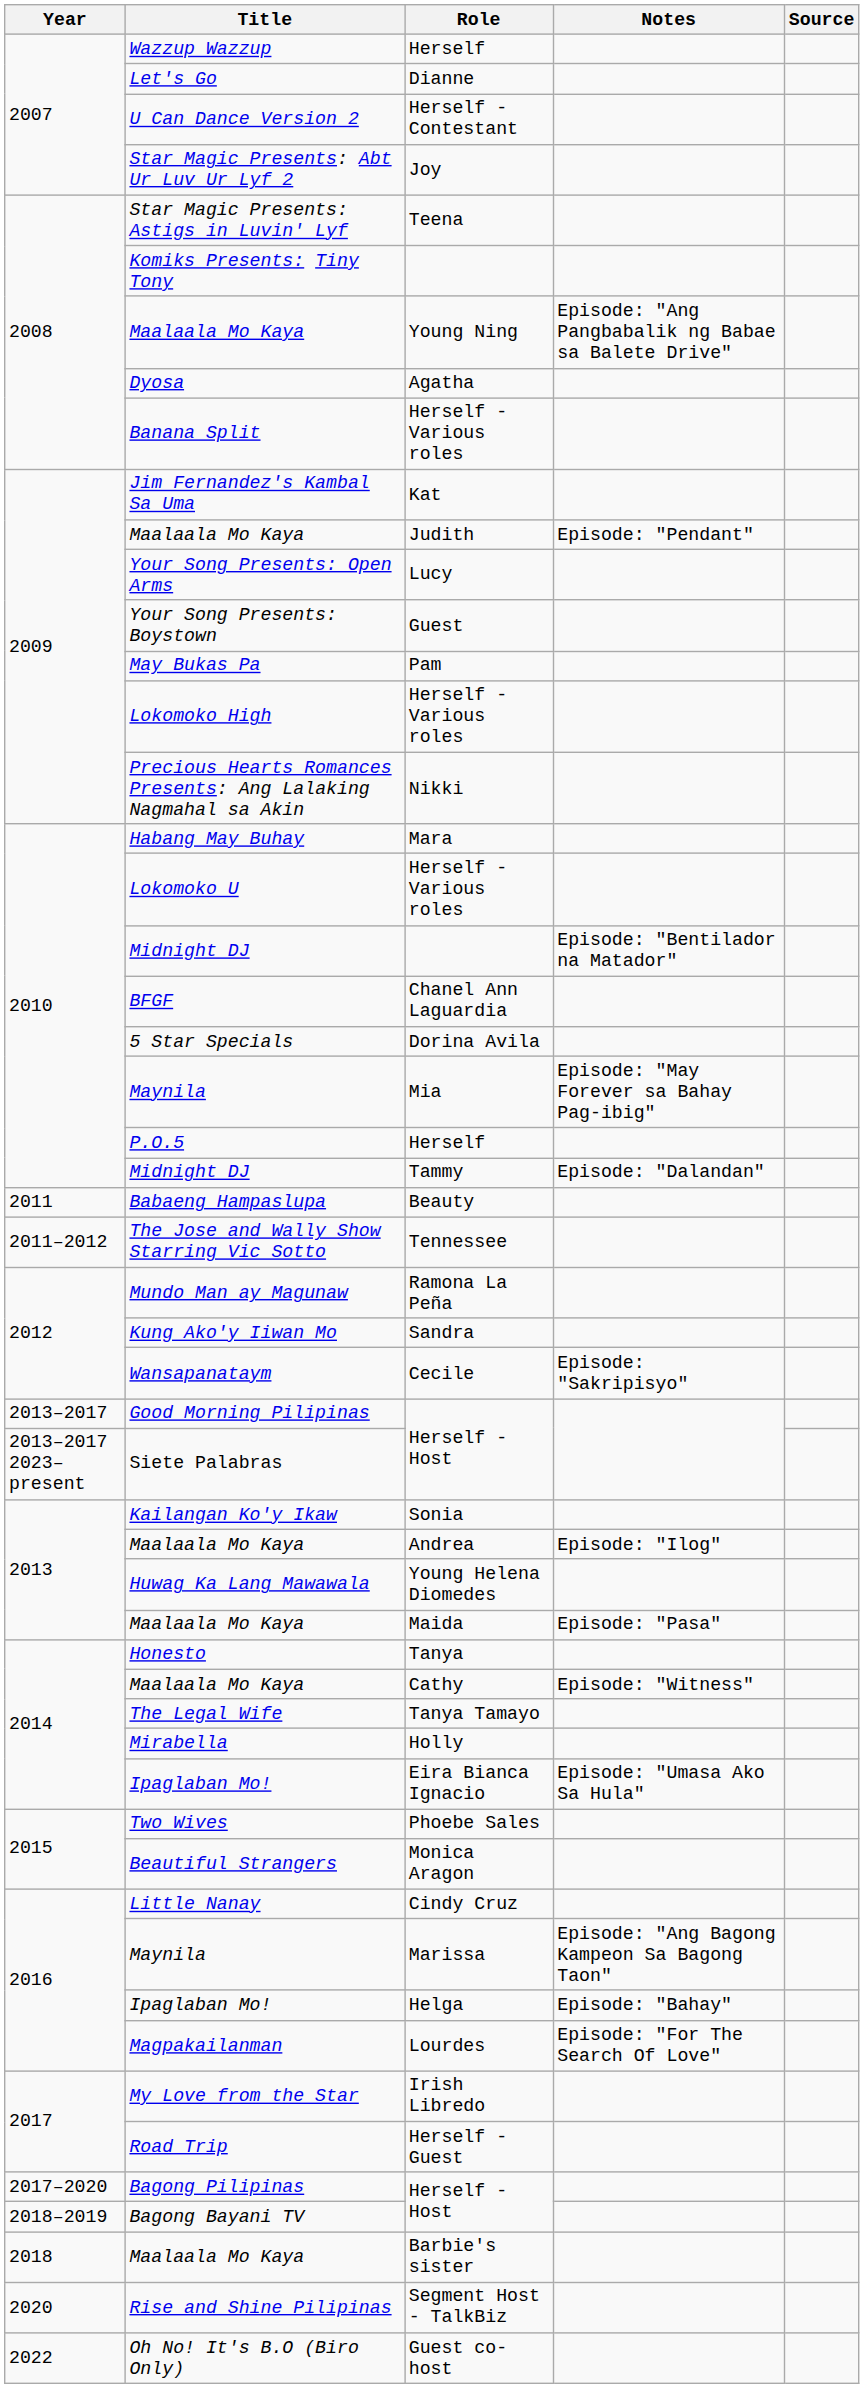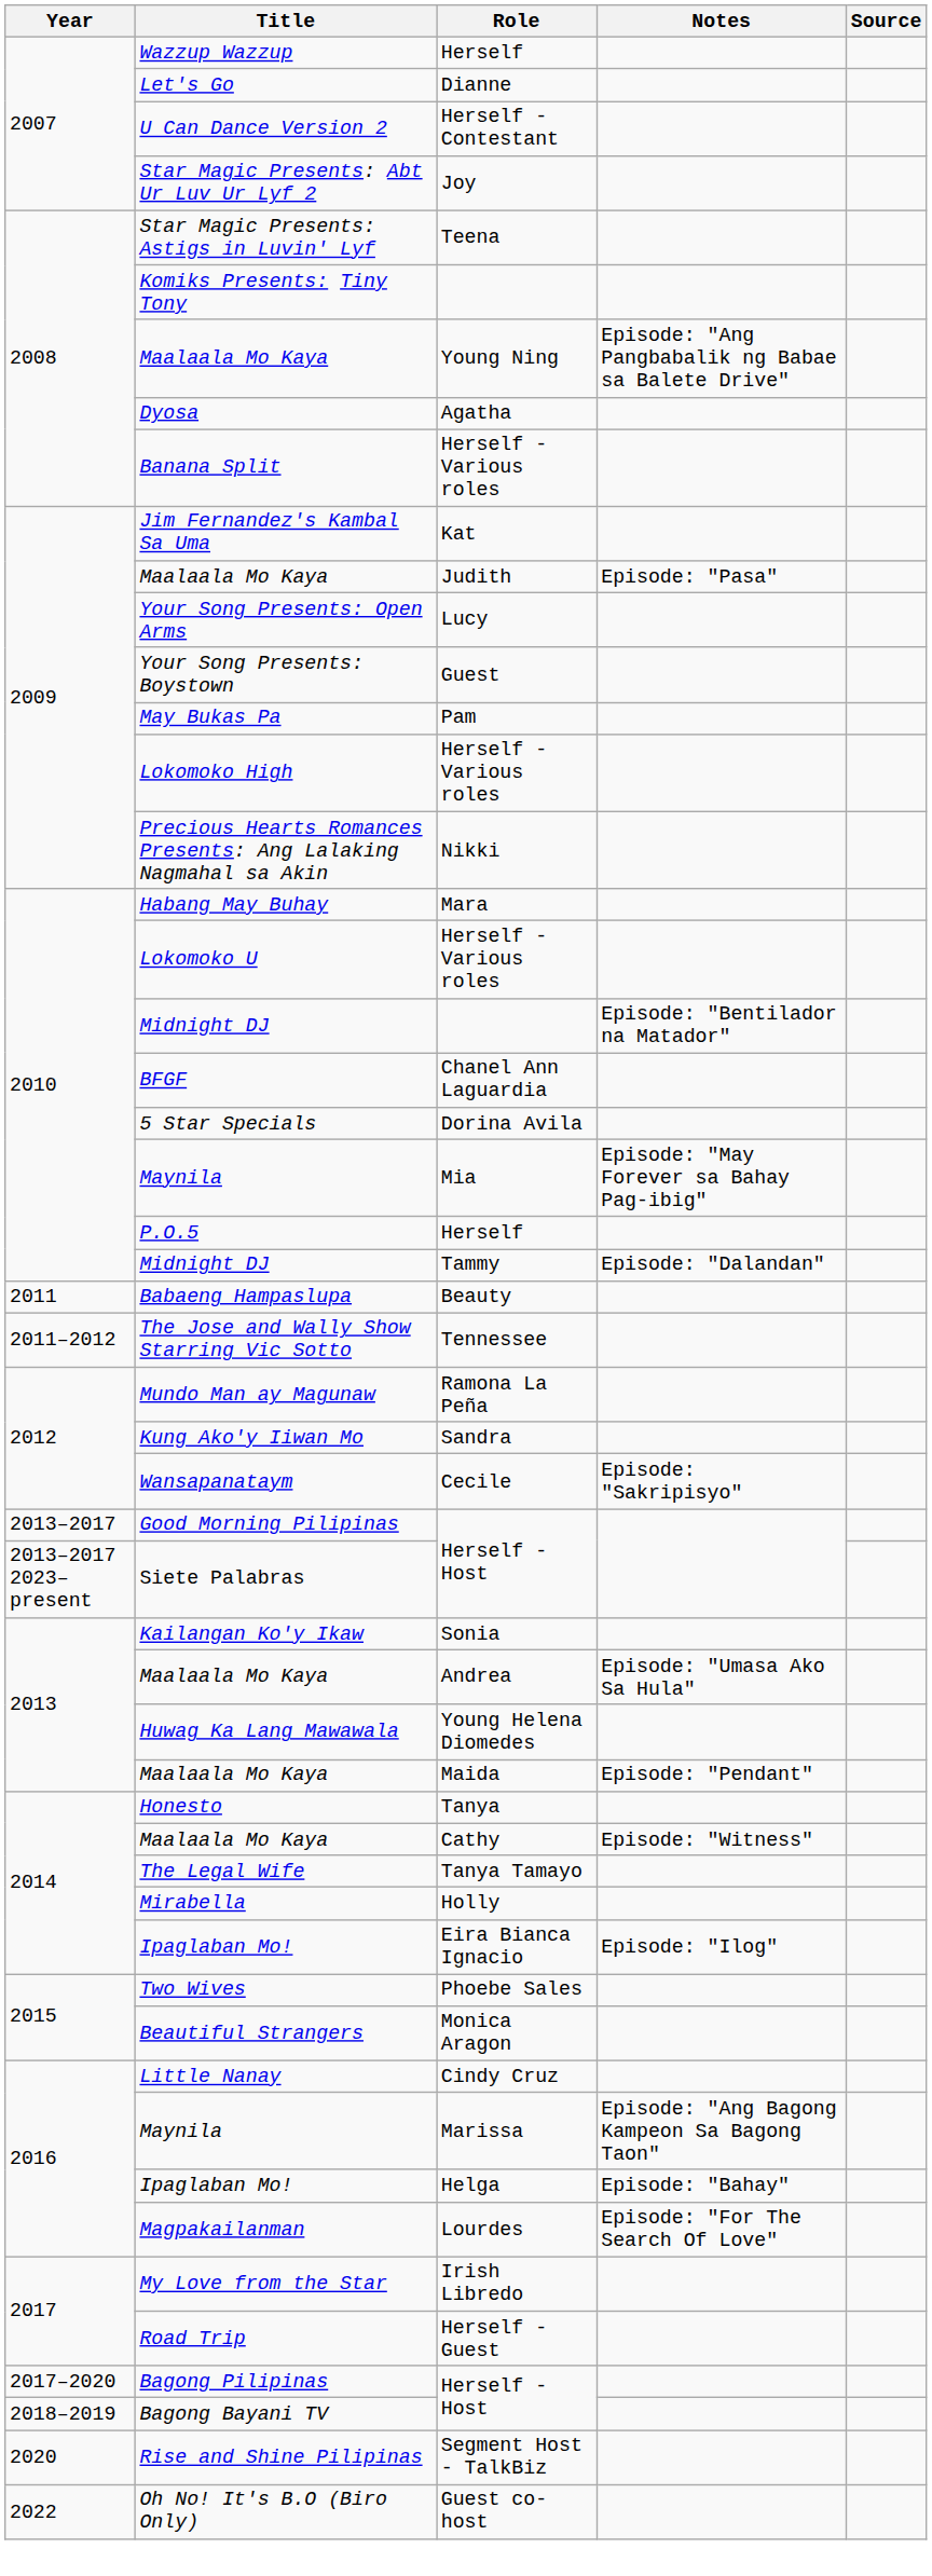 <table class="wikitable sortable" >
 <tr>
 <th>Year</th>
 <th>Title</th>
 <th>Role</th>
 <th class="unsortable">Notes </th>
 <th class="unsortable">Source </th>
 </tr>
 <tr>
 <td rowspan="4">2007</td>
 <td><em><a href='#'>Wazzup Wazzup</a></em></td>
 <td>Herself</td>
 <td></td>
 <td></td>
 </tr>
 <tr>
 <td><em><a href='#'>Let's Go</a></em></td>
 <td>Dianne</td>
 <td></td>
 <td></td>
 </tr>
 <tr>
 <td><em><a href='#'>U Can Dance Version 2</a></em></td>
 <td>Herself - Contestant</td>
 <td></td>
 <td></td>
 </tr>
 <tr>
 <td><em><a href='#'>Star Magic Presents</a>: <a href='#'> Abt Ur Luv Ur Lyf 2</a></em></td>
 <td>Joy</td>
 <td></td>
 <td></td>
 </tr>
 <tr>
 <td rowspan="5">2008</td>
 <td><em>Star Magic Presents: <a href='#'>Astigs in Luvin' Lyf</a></em></td>
 <td>Teena</td>
 <td></td>
 <td></td>
 </tr>
 <tr>
 <td><em><a href='#'>Komiks Presents:</a> <a href='#'>Tiny Tony</a></em></td>
 <td></td>
 <td></td>
 <td></td>
 </tr>
 <tr>
 <td><em><a href='#'>Maalaala Mo Kaya</a></em></td>
 <td>Young Ning</td>
 <td>Episode: "Ang Pangbabalik ng Babae sa Balete Drive"</td>
 <td></td>
 </tr>
 <tr>
 <td><em><a href='#'>Dyosa</a></em></td>
 <td>Agatha</td>
 <td></td>
 <td></td>
 </tr>
 <tr>
 <td><em> <a href='#'>Banana Split</a></em></td>
 <td>Herself - Various roles</td>
 <td></td>
 <td></td>
 </tr>
 <tr>
 <td rowspan="7">2009</td>
 <td><em><a href='#'>Jim Fernandez's Kambal Sa Uma</a></em></td>
 <td>Kat</td>
 <td></td>
 <td></td>
 </tr>
 <tr>
 <td><em>Maalaala Mo Kaya</em></td>
 <td>Judith</td>
-<td>Episode: "Pendant"</td>
+<td>Episode: "Pasa"</td>
 <td></td>
 </tr>
 <tr>
 <td><em><a href='#'>Your Song Presents: Open Arms</a></em></td>
 <td>Lucy</td>
 <td></td>
 <td></td>
 </tr>
 <tr>
 <td><em>Your Song Presents: Boystown</em></td>
 <td>Guest</td>
 <td></td>
 <td></td>
 </tr>
 <tr>
 <td><em><a href='#'>May Bukas Pa</a></em></td>
 <td>Pam</td>
 <td></td>
 <td></td>
 </tr>
 <tr>
 <td><em><a href='#'>Lokomoko High</a></em></td>
 <td>Herself - Various roles</td>
 <td></td>
 <td></td>
 </tr>
 <tr>
 <td><em><a href='#'>Precious Hearts Romances Presents</a>: Ang Lalaking Nagmahal sa Akin</em></td>
 <td>Nikki</td>
 <td></td>
 <td></td>
 </tr>
 <tr>
 <td rowspan="8">2010</td>
 <td><em><a href='#'>Habang May Buhay</a></em></td>
 <td>Mara</td>
 <td></td>
 <td></td>
 </tr>
 <tr>
 <td><em><a href='#'>Lokomoko U</a></em></td>
 <td>Herself - Various roles</td>
 <td></td>
 <td></td>
 </tr>
 <tr>
 <td><em><a href='#'>Midnight DJ</a></em></td>
 <td></td>
 <td>Episode: "Bentilador na Matador"</td>
 <td></td>
 </tr>
 <tr>
 <td><em><a href='#'>BFGF</a></em></td>
 <td>Chanel Ann Laguardia</td>
 <td></td>
 <td></td>
 </tr>
 <tr>
 <td><em>5 Star Specials</em></td>
 <td>Dorina Avila</td>
 <td></td>
 <td></td>
 </tr>
 <tr>
 <td><em><a href='#'>Maynila</a></em></td>
 <td>Mia</td>
 <td>Episode: "May Forever sa Bahay Pag-ibig"</td>
 <td></td>
 </tr>
 <tr>
 <td><em><a href='#'>P.O.5</a></em></td>
 <td>Herself</td>
 <td></td>
 <td></td>
 </tr>
 <tr>
 <td><em><a href='#'>Midnight DJ</a></em></td>
 <td>Tammy</td>
 <td>Episode: "Dalandan"</td>
 <td></td>
 </tr>
 <tr>
 <td>2011</td>
 <td><em><a href='#'>Babaeng Hampaslupa</a></em></td>
 <td>Beauty</td>
 <td></td>
 <td></td>
 </tr>
 <tr>
 <td>2011–2012</td>
 <td><em><a href='#'>The Jose and Wally Show Starring Vic Sotto</a></em></td>
 <td>Tennessee</td>
 <td></td>
 <td></td>
 </tr>
 <tr>
 <td rowspan="3">2012</td>
 <td><em><a href='#'>Mundo Man ay Magunaw</a></em></td>
 <td>Ramona La Peña</td>
 <td></td>
 <td></td>
 </tr>
 <tr>
 <td><em><a href='#'>Kung Ako'y Iiwan Mo</a></em></td>
 <td>Sandra</td>
 <td></td>
 <td></td>
 </tr>
 <tr>
 <td><em><a href='#'>Wansapanataym</a></em></td>
 <td>Cecile</td>
 <td>Episode: "Sakripisyo"</td>
 <td></td>
 </tr>
 <tr>
 <td>2013–2017</td>
 <td><em><a href='#'>Good Morning Pilipinas</a></em></td>
 <td rowspan="2">Herself - Host</td>
 <td rowspan="2"></td>
 <td></td>
 </tr>
 <tr>
 <td>2013–2017 2023–present</td>
 <td>Siete Palabras</td>
 <td></td>
 </tr>
 <tr>
 <td rowspan="4">2013</td>
 <td><em> <a href='#'>Kailangan Ko'y Ikaw</a></em></td>
 <td>Sonia</td>
 <td></td>
 <td></td>
 </tr>
 <tr>
 <td><em>Maalaala Mo Kaya</em></td>
 <td>Andrea</td>
-<td>Episode: "Ilog"</td>
+<td>Episode: "Umasa Ako Sa Hula"</td>
 <td></td>
 </tr>
 <tr>
 <td><em><a href='#'>Huwag Ka Lang Mawawala</a></em></td>
 <td>Young Helena Diomedes</td>
 <td></td>
 <td></td>
 </tr>
 <tr>
 <td><em>Maalaala Mo Kaya</em></td>
 <td>Maida</td>
-<td>Episode: "Pasa"</td>
+<td>Episode: "Pendant"</td>
 <td></td>
 </tr>
 <tr>
 <td rowspan="5">2014</td>
 <td><em><a href='#'>Honesto</a></em></td>
 <td>Tanya</td>
 <td></td>
 <td></td>
 </tr>
 <tr>
 <td><em>Maalaala Mo Kaya</em></td>
 <td>Cathy</td>
 <td>Episode: "Witness"</td>
 <td></td>
 </tr>
 <tr>
 <td><em><a href='#'>The Legal Wife</a></em></td>
 <td>Tanya Tamayo</td>
 <td></td>
 <td></td>
 </tr>
 <tr>
 <td><em><a href='#'>Mirabella</a></em></td>
 <td>Holly</td>
 <td></td>
 <td></td>
 </tr>
 <tr>
 <td><em><a href='#'>Ipaglaban Mo!</a></em></td>
 <td>Eira Bianca Ignacio</td>
-<td>Episode: "Umasa Ako Sa Hula"</td>
+<td>Episode: "Ilog"</td>
 <td></td>
 </tr>
 <tr>
 <td rowspan="2">2015</td>
 <td><em><a href='#'>Two Wives</a></em></td>
 <td>Phoebe Sales</td>
 <td></td>
 <td></td>
 </tr>
 <tr>
 <td><em><a href='#'>Beautiful Strangers</a></em></td>
 <td>Monica Aragon</td>
 <td></td>
 <td></td>
 </tr>
 <tr>
 <td rowspan="4">2016</td>
 <td><em><a href='#'>Little Nanay</a></em></td>
 <td>Cindy Cruz</td>
 <td></td>
 <td></td>
 </tr>
 <tr>
 <td><em>Maynila</em></td>
 <td>Marissa</td>
 <td>Episode: "Ang Bagong Kampeon Sa Bagong Taon"</td>
 <td></td>
 </tr>
 <tr>
 <td><em>Ipaglaban Mo!</em></td>
 <td>Helga</td>
 <td>Episode: "Bahay"</td>
 <td></td>
 </tr>
 <tr>
 <td><em><a href='#'>Magpakailanman</a></em></td>
 <td>Lourdes</td>
 <td>Episode: "For The Search Of Love"</td>
 <td></td>
 </tr>
 <tr>
 <td rowspan="2">2017</td>
 <td><em><a href='#'>My Love from the Star</a></em></td>
 <td>Irish Libredo</td>
 <td></td>
 <td></td>
 </tr>
 <tr>
 <td><a href='#'><em>Road Trip</em></a></td>
 <td>Herself - Guest</td>
 <td></td>
 <td></td>
 </tr>
 <tr>
 <td>2017–2020</td>
 <td><em><a href='#'>Bagong Pilipinas</a></em></td>
 <td rowspan="2">Herself - Host</td>
 <td></td>
 <td></td>
 </tr>
 <tr>
 <td>2018–2019</td>
 <td><em>Bagong Bayani TV</em></td>
 <td></td>
 <td></td>
 </tr>
 <tr>
-<td>2018</td>
-<td><em>Maalaala Mo Kaya</em></td>
-<td>Barbie's sister</td>
-<td></td>
-<td></td>
-</tr>
-<tr>
 <td>2020</td>
 <td><em><a href='#'>Rise and Shine Pilipinas</a></em></td>
 <td>Segment Host - TalkBiz</td>
 <td></td>
 <td></td>
 </tr>
 <tr>
 <td>2022</td>
 <td><em>Oh No! It's B.O (Biro Only)</em></td>
 <td>Guest co-host</td>
 <td></td>
 <td></td>
 </tr>
 </table>
